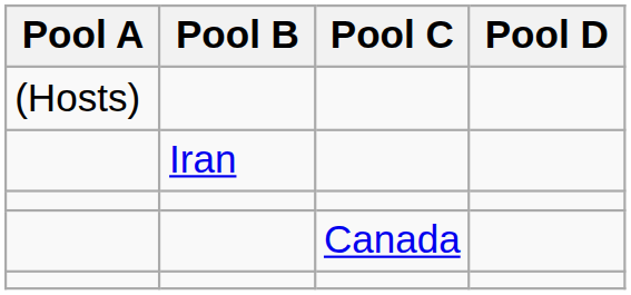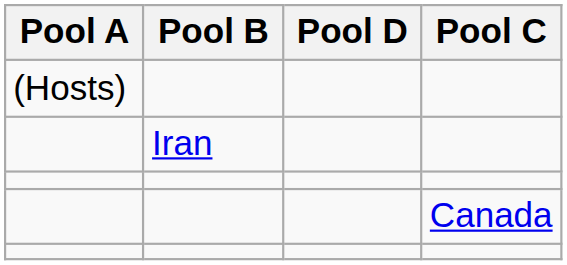 <table class="wikitable">
 <tr>
 <th width=25%>Pool A</th>
 <th width=25%>Pool B</th>
+<th width=25%>Pool D</th>
 <th width=25%>Pool C</th>
-<th width=25%>Pool D</th>
 </tr>
 <tr>
 <td> (Hosts)</td>
 <td></td>
 <td></td>
 <td></td>
 </tr>
 <tr>
 <td></td>
 <td> <a href='#'>Iran</a></td>
 <td></td>
 <td></td>
 </tr>
 <tr>
 <td></td>
 <td></td>
 <td></td>
 <td></td>
 </tr>
 <tr>
 <td></td>
 <td></td>
+<td></td>
 <td> <a href='#'>Canada</a></td>
-<td></td>
 </tr>
 <tr>
 <td></td>
 <td></td>
 <td></td>
 <td></td>
 </tr>
 </table>
